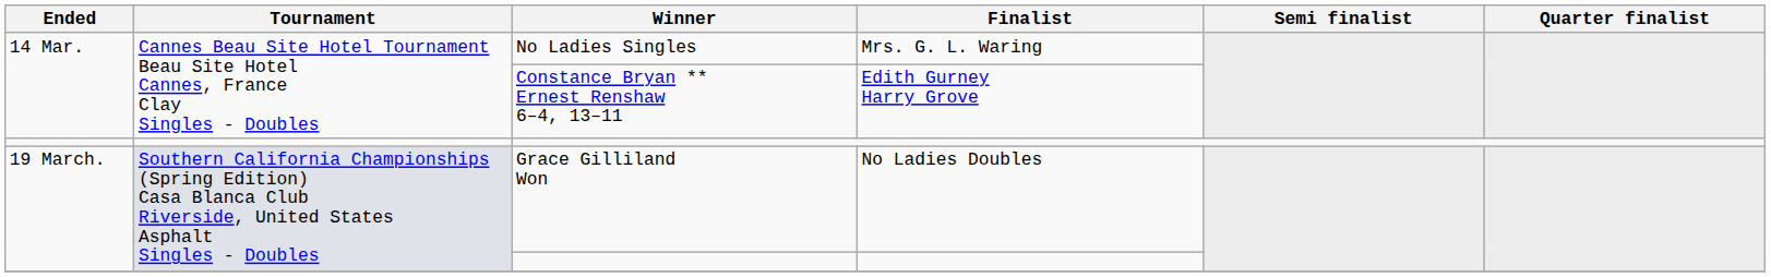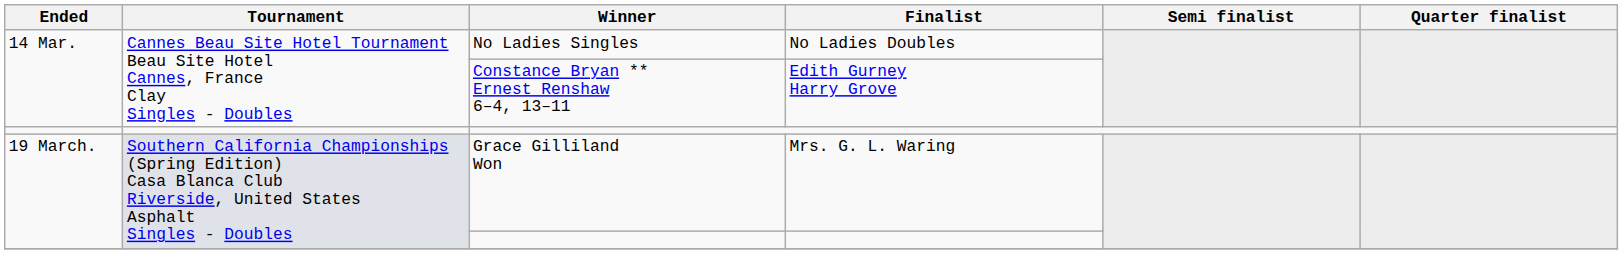 <table class="wikitable" style="font-size:85%;">
 <tr>
 <th width="75">Ended</th>
 <th width="230">Tournament</th>
 <th width="210">Winner</th>
 <th width="210">Finalist</th>
 <th width="170">Semi finalist</th>
 <th width="170">Quarter finalist</th>
 </tr>
 <tr valign=top>
 <td rowspan=2>14 Mar.</td>
 <td rowspan=2><a href='#'>Cannes Beau Site Hotel Tournament</a><br> Beau Site Hotel<br><a href='#'>Cannes</a>, France<br>Clay<br><a href='#'>Singles</a> - <a href='#'>Doubles</a></td>
 <td>No Ladies Singles</td>
-<td> Mrs. G. L. Waring</td>
+<td>No Ladies Doubles</td>
 <td style="background:#ededed;" rowspan=2></td>
 <td style="background:#ededed;" rowspan=2></td>
 </tr>
 <tr valign=top>
 <td> <a href='#'>Constance Bryan</a>  **<br> <a href='#'>Ernest Renshaw </a><br>6–4, 13–11</td>
 <td> <a href='#'>Edith Gurney</a><br> <a href='#'>Harry Grove</a></td>
 </tr>
 <tr valign=top>
 <td></td>
 <td></td>
 </tr>
 <tr valign=top>
 <td rowspan=2>19 March.</td>
 <td style="background:#dfe2e9" rowspan=2><a href='#'>Southern California Championships</a><br>(Spring Edition)<br>Casa Blanca Club<br><a href='#'>Riverside</a>, United States<br>Asphalt<br><a href='#'>Singles</a> - <a href='#'>Doubles</a></td>
 <td> Grace Gilliland<br>Won</td>
-<td>No Ladies Doubles</td>
+<td> Mrs. G. L. Waring</td>
 <td style="background:#ededed;" rowspan=2></td>
 <td style="background:#ededed;" rowspan=2></td>
 </tr>
 <tr valign=top>
 <td></td>
 <td></td>
 </tr>
 <tr valign=top>
 </tr>
 </table>
